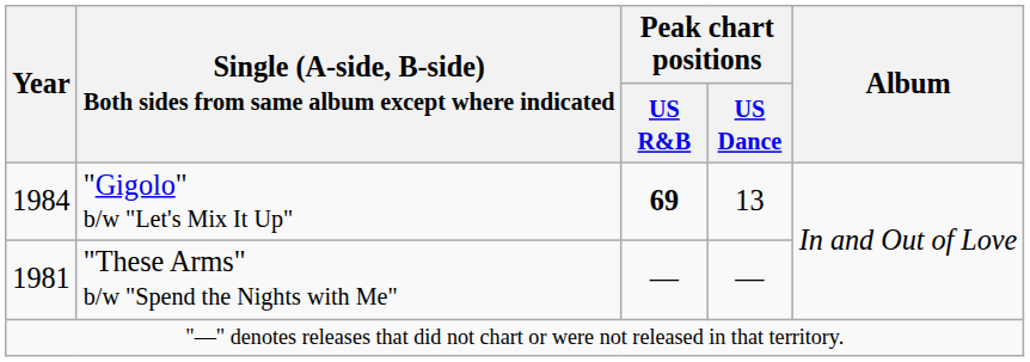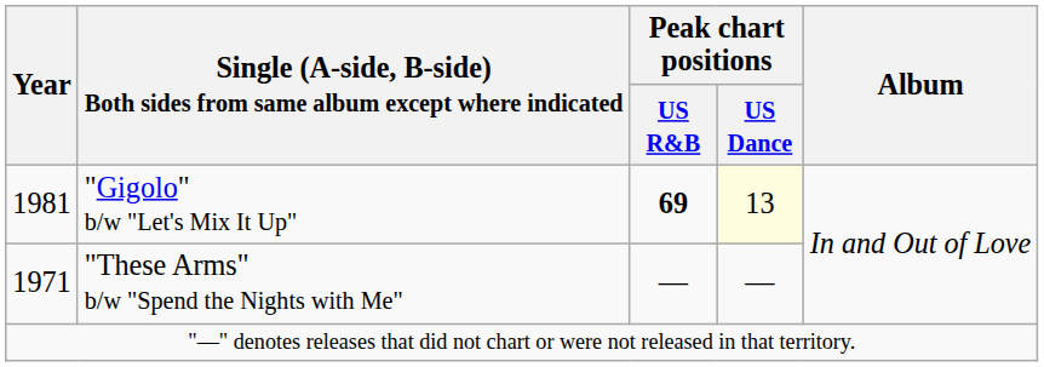 <table class="wikitable">
 <tr>
 <th scope="col" rowspan="2">Year</th>
 <th scope="col" rowspan="2">Single (A-side, B-side)<br><small>Both sides from same album except where indicated</small></th>
 <th scope="col" colspan="2">Peak chart positions</th>
 <th scope="col" rowspan="2">Album</th>
 </tr>
 <tr>
 <th align="center" width="40"><small><a href='#'>US R&B</a></small><br></th>
 <th align="center" width="40"><small><a href='#'>US Dance</a></small><br></th>
 </tr>
 <tr>
-<td align="center">1984</td>
+<td align="center">1981</td>
 <td align="left">"<a href='#'>Gigolo</a>"<br><small>b/w "Let's Mix It Up"</small></td>
 <td align="center"><strong>69</strong></td>
-<td align="center">13</td>
+<td align="center" style="background: lightyellow;">13</td>
 <td align="left" rowspan="2"><em>In and Out of Love</em></td>
 </tr>
 <tr>
-<td align="center">1981</td>
+<td align="center">1971</td>
 <td align="left">"These Arms"<br><small>b/w "Spend the Nights with Me"</small></td>
 <td align="center">—</td>
 <td align="center">—</td>
 </tr>
 <tr>
 <td colspan="6" style="text-align:center; font-size:9pt;">"—" denotes releases that did not chart or were not released in that territory.</td>
 </tr>
 </table>
